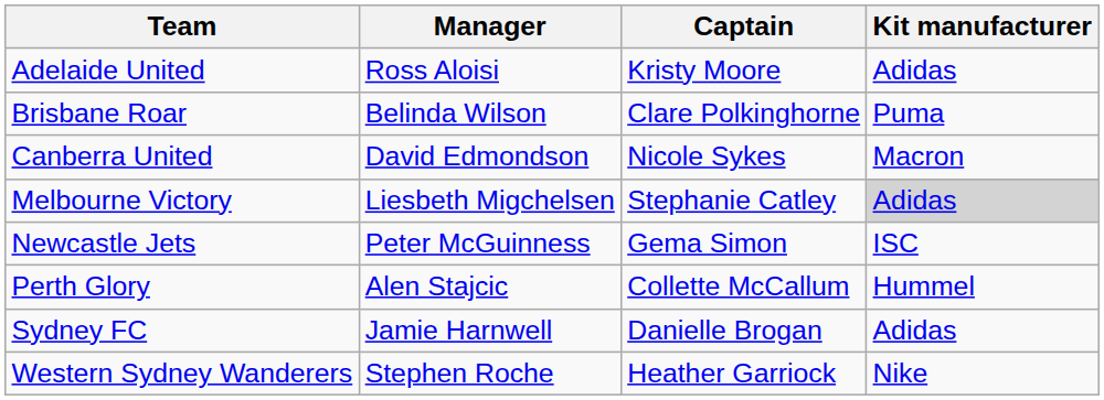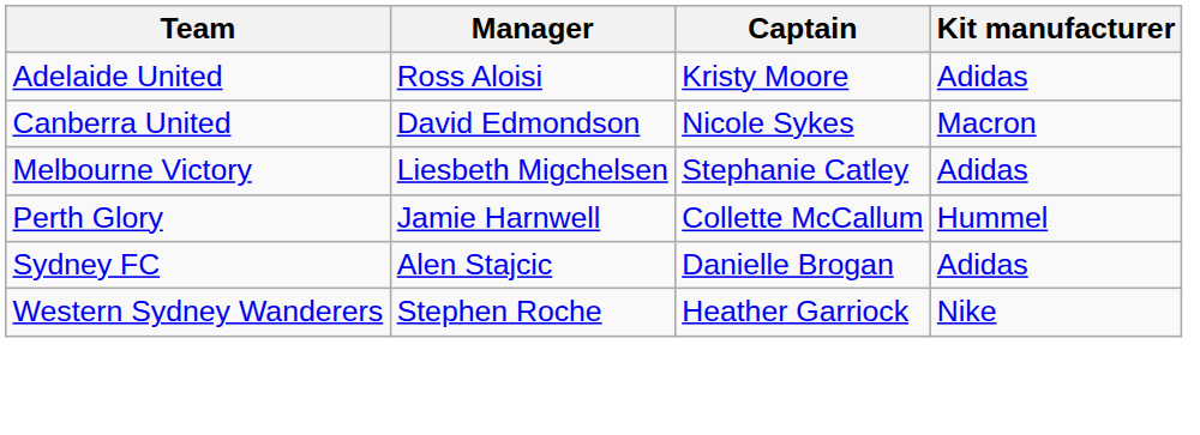 <table class="wikitable sortable" style="text-align: left">
 <tr>
 <th>Team</th>
 <th>Manager</th>
 <th>Captain</th>
 <th>Kit manufacturer</th>
 </tr>
 <tr>
 <td><a href='#'>Adelaide United</a></td>
 <td> <a href='#'>Ross Aloisi</a></td>
 <td> <a href='#'>Kristy Moore</a></td>
 <td><a href='#'>Adidas</a></td>
 </tr>
 <tr>
-<td><a href='#'>Brisbane Roar</a></td>
-<td> <a href='#'>Belinda Wilson</a></td>
-<td> <a href='#'>Clare Polkinghorne</a></td>
-<td><a href='#'>Puma</a></td>
-</tr>
-<tr>
 <td><a href='#'>Canberra United</a></td>
 <td> <a href='#'>David Edmondson</a></td>
 <td> <a href='#'>Nicole Sykes</a></td>
 <td><a href='#'>Macron</a></td>
 </tr>
 <tr>
 <td><a href='#'>Melbourne Victory</a></td>
 <td> <a href='#'>Liesbeth Migchelsen</a></td>
 <td> <a href='#'>Stephanie Catley</a></td>
-<td style="background: lightgrey;"><a href='#'>Adidas</a></td>
-</tr>
-<tr>
-<td><a href='#'>Newcastle Jets</a></td>
-<td> <a href='#'>Peter McGuinness</a></td>
-<td> <a href='#'>Gema Simon</a></td>
-<td><a href='#'>ISC</a></td>
+<td><a href='#'>Adidas</a></td>
 </tr>
 <tr>
 <td><a href='#'>Perth Glory</a></td>
-<td> <a href='#'>Alen Stajcic</a></td>
+<td> <a href='#'>Jamie Harnwell</a></td>
 <td> <a href='#'>Collette McCallum</a></td>
 <td><a href='#'>Hummel</a></td>
 </tr>
 <tr>
 <td><a href='#'>Sydney FC</a></td>
-<td> <a href='#'>Jamie Harnwell</a></td>
+<td> <a href='#'>Alen Stajcic</a></td>
 <td> <a href='#'>Danielle Brogan</a></td>
 <td><a href='#'>Adidas</a></td>
 </tr>
 <tr>
 <td><a href='#'>Western Sydney Wanderers</a></td>
 <td> <a href='#'>Stephen Roche</a></td>
 <td> <a href='#'>Heather Garriock</a></td>
 <td><a href='#'>Nike</a></td>
 </tr>
 </table>
